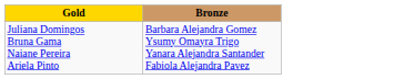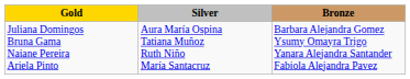 <table class="wikitable" style="text-align:left">
 <tr align="center">
 <td width=200 bgcolor=gold><strong>Gold</strong></td>
+<td width=200 bgcolor=silver><strong>Silver</strong></td>
 <td width=200 bgcolor=CC9966><strong>Bronze</strong></td>
 </tr>
 <tr>
 <td><a href='#'>Juliana Domingos</a><br><a href='#'>Bruna Gama</a><br><a href='#'>Naiane Pereira</a><br><a href='#'>Ariela Pinto</a><br><em></em></td>
+<td><a href='#'>Aura María Ospina</a><br><a href='#'>Tatiana Muñoz</a><br><a href='#'>Ruth Niño</a><br><a href='#'>María Santacruz</a><br><em></em></td>
 <td><a href='#'>Barbara Alejandra Gomez</a><br><a href='#'>Ysumy Omayra Trigo</a><br><a href='#'>Yanara Alejandra Santander</a><br><a href='#'>Fabiola Alejandra Pavez</a><br><em></em></td>
 </tr>
 </table>
